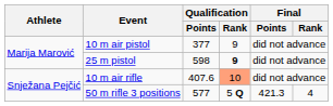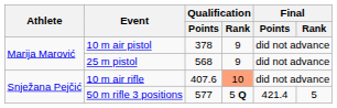 <table class="wikitable" style="font-size:90%">
 <tr>
 <th rowspan="2">Athlete</th>
 <th rowspan="2">Event</th>
 <th colspan=2>Qualification</th>
 <th colspan=2>Final</th>
 </tr>
 <tr style="font-size:95%">
 <th>Points</th>
 <th>Rank</th>
 <th>Points</th>
 <th>Rank</th>
 </tr>
 <tr align=center>
 <td align=left rowspan=2><a href='#'>Marija Marović</a></td>
 <td align=left><a href='#'>10 m air pistol</a></td>
-<td>377</td>
+<td>378</td>
 <td>9</td>
 <td colspan=2>did not advance</td>
 </tr>
 <tr align=center>
 <td align=left><a href='#'>25 m pistol</a></td>
-<td>598</td>
-<td><strong>9</strong></td>
+<td>568</td>
+<td>9</td>
 <td colspan=2>did not advance</td>
 </tr>
 <tr align=center>
 <td align=left rowspan=2><a href='#'>Snježana Pejčić</a></td>
 <td align=left><a href='#'>10 m air rifle</a></td>
 <td>407.6</td>
 <td style="background: lightsalmon;">10</td>
 <td colspan=2>did not advance</td>
 </tr>
 <tr align=center>
 <td align=left><a href='#'>50 m rifle 3 positions</a></td>
 <td>577</td>
 <td>5 <strong>Q</strong></td>
-<td>421.3</td>
-<td>4</td>
+<td>421.4</td>
+<td>5</td>
 </tr>
 </table>
